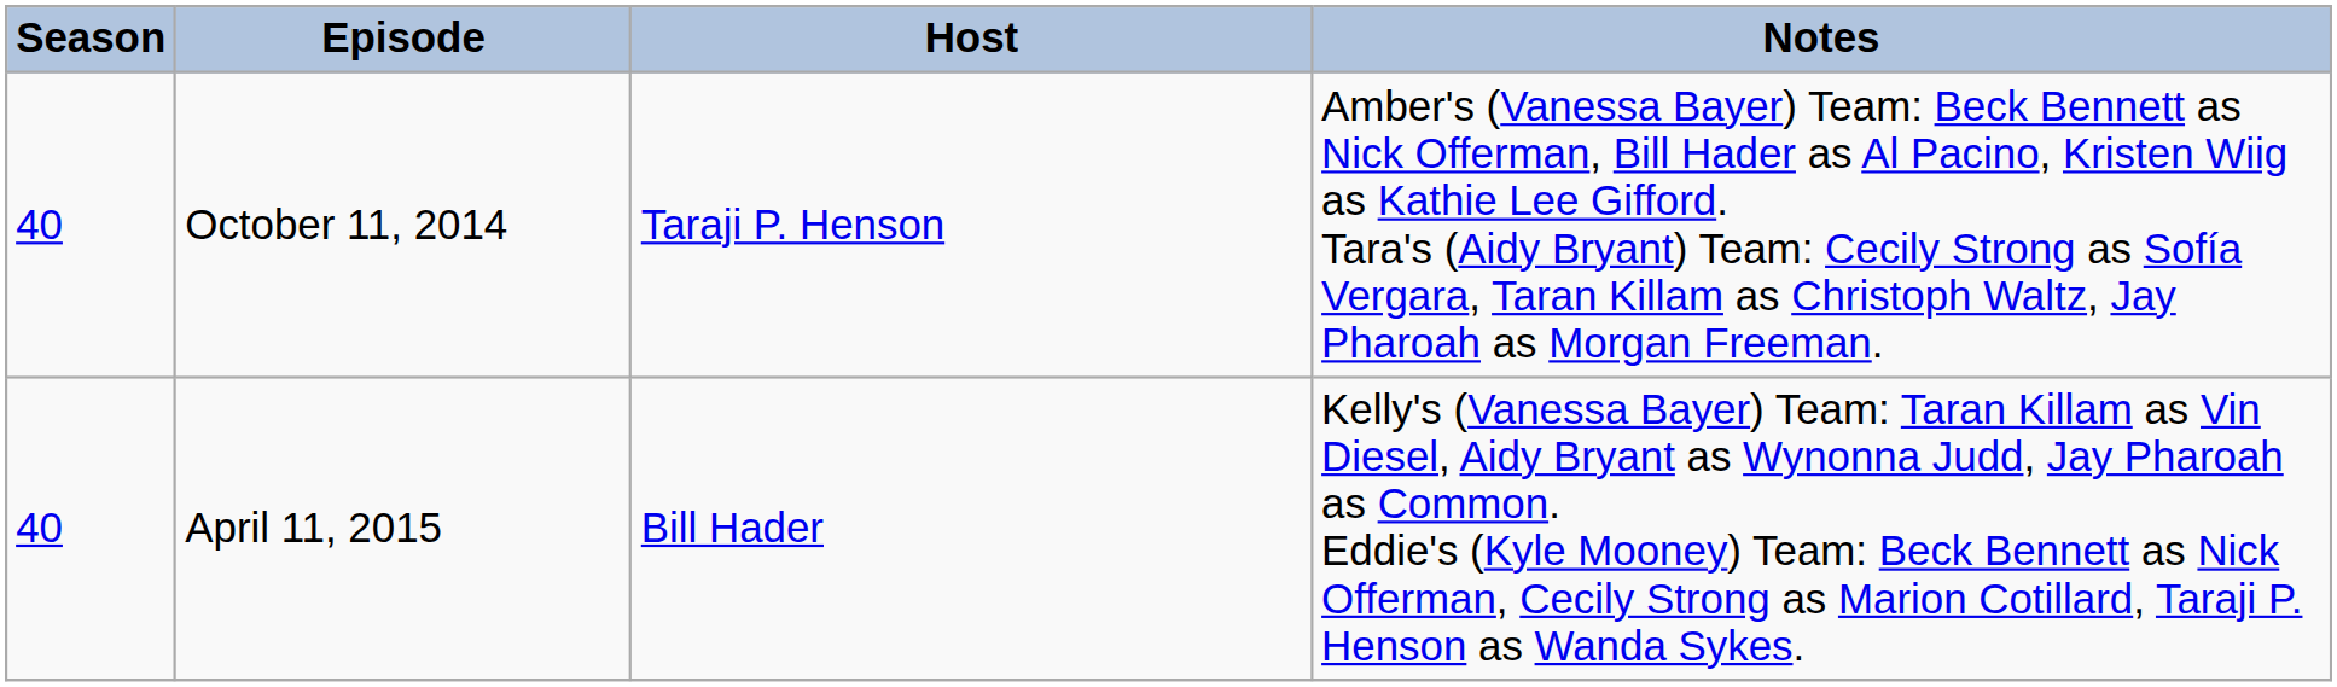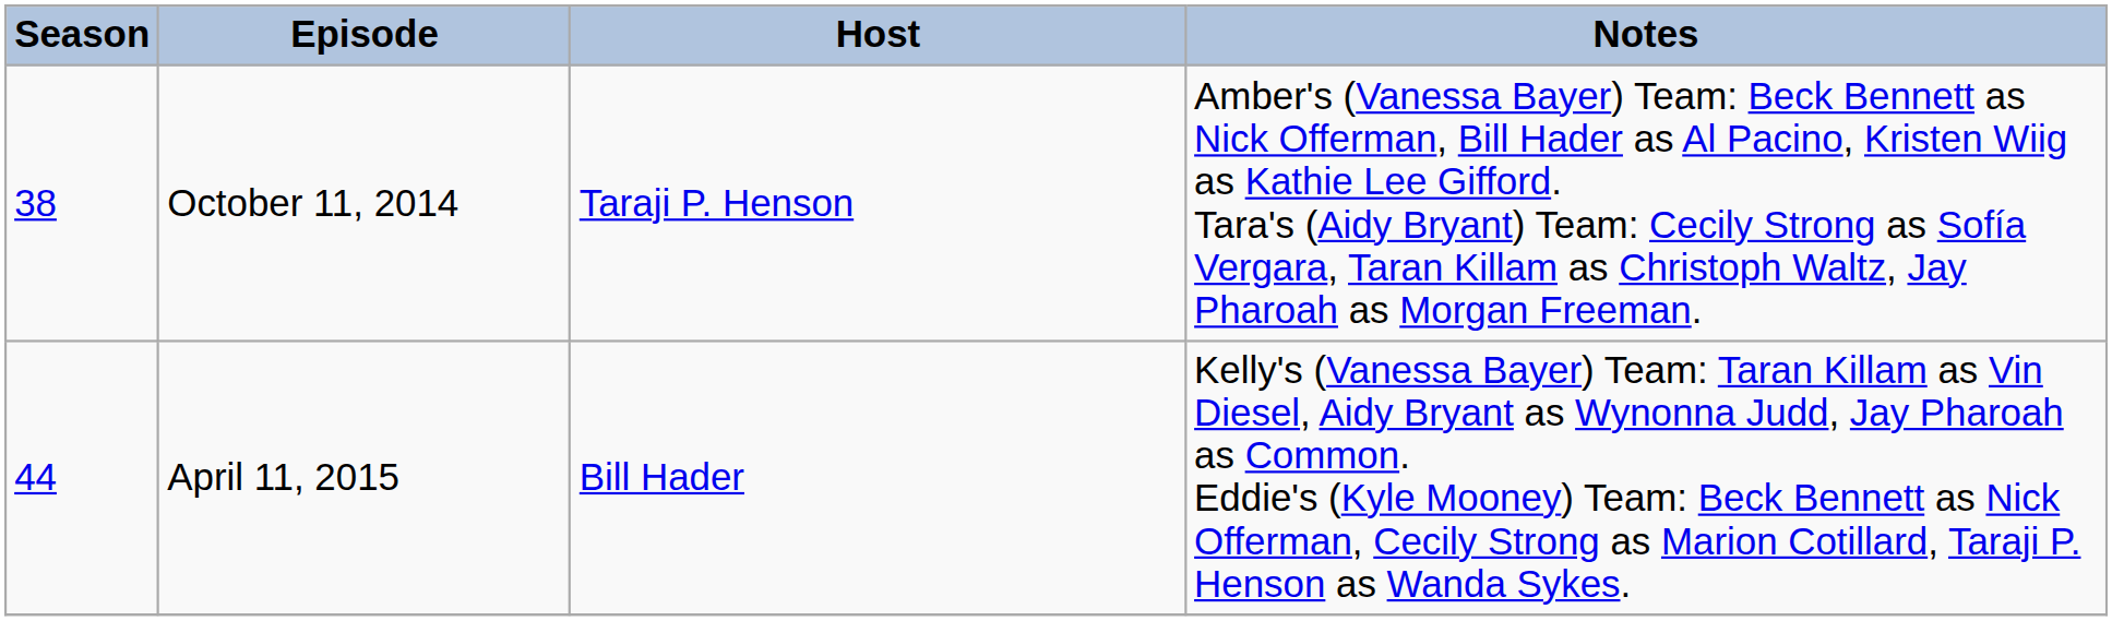 <table class="wikitable" style="width:100%;">
 <tr>
 <th style="background:#B0C4DE;" width="5%">Season</th>
 <th style="background:#B0C4DE;" width="20%">Episode</th>
 <th style="background:#B0C4DE;" width="30%">Host</th>
 <th style="background:#B0C4DE;" width="45%">Notes</th>
 </tr>
 <tr>
-<td><a href='#'>40</a></td>
+<td><a href='#'>38</a></td>
 <td>October 11, 2014</td>
 <td><a href='#'>Taraji P. Henson</a></td>
 <td>Amber's (<a href='#'>Vanessa Bayer</a>) Team: <a href='#'>Beck Bennett</a> as <a href='#'>Nick Offerman</a>, <a href='#'>Bill Hader</a> as <a href='#'>Al Pacino</a>, <a href='#'>Kristen Wiig</a> as <a href='#'>Kathie Lee Gifford</a>.<br>Tara's (<a href='#'>Aidy Bryant</a>) Team: <a href='#'>Cecily Strong</a> as <a href='#'>Sofía Vergara</a>, <a href='#'>Taran Killam</a> as <a href='#'>Christoph Waltz</a>, <a href='#'>Jay Pharoah</a> as <a href='#'>Morgan Freeman</a>.</td>
 </tr>
 <tr>
-<td><a href='#'>40</a></td>
+<td><a href='#'>44</a></td>
 <td>April 11, 2015</td>
 <td><a href='#'>Bill Hader</a></td>
 <td>Kelly's (<a href='#'>Vanessa Bayer</a>) Team: <a href='#'>Taran Killam</a> as <a href='#'>Vin Diesel</a>, <a href='#'>Aidy Bryant</a> as <a href='#'>Wynonna Judd</a>, <a href='#'>Jay Pharoah</a> as <a href='#'>Common</a>.<br>Eddie's (<a href='#'>Kyle Mooney</a>) Team: <a href='#'>Beck Bennett</a> as <a href='#'>Nick Offerman</a>, <a href='#'>Cecily Strong</a> as <a href='#'>Marion Cotillard</a>, <a href='#'>Taraji P. Henson</a> as <a href='#'>Wanda Sykes</a>.</td>
 </tr>
 <tr>
 </tr>
 </table>
